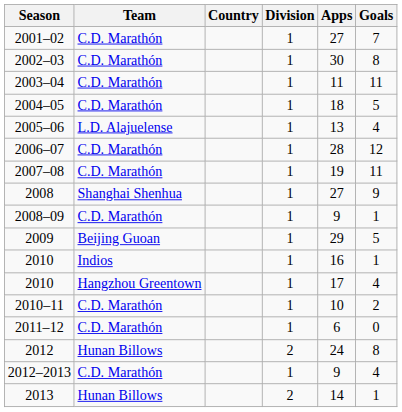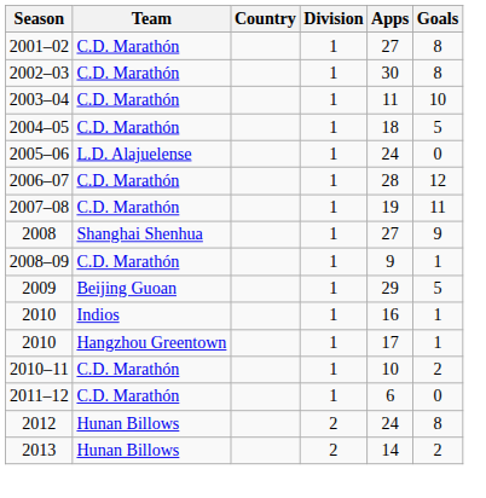 <table class="wikitable" style="text-align: center;">
 <tr>
 <th>Season</th>
 <th>Team</th>
 <th>Country</th>
 <th>Division</th>
 <th>Apps</th>
 <th>Goals</th>
 </tr>
 <tr>
 <td>2001–02</td>
 <td align="left"><a href='#'>C.D. Marathón</a></td>
 <td align="left"></td>
 <td>1</td>
 <td>27</td>
-<td>7</td>
+<td>8</td>
 </tr>
 <tr>
 <td>2002–03</td>
 <td align="left"><a href='#'>C.D. Marathón</a></td>
 <td align="left"></td>
 <td>1</td>
 <td>30</td>
 <td>8</td>
 </tr>
 <tr>
 <td>2003–04</td>
 <td align="left"><a href='#'>C.D. Marathón</a></td>
 <td align="left"></td>
 <td>1</td>
 <td>11</td>
-<td>11</td>
+<td>10</td>
 </tr>
 <tr>
 <td>2004–05</td>
 <td align="left"><a href='#'>C.D. Marathón</a></td>
 <td align="left"></td>
 <td>1</td>
 <td>18</td>
 <td>5</td>
 </tr>
 <tr>
 <td>2005–06</td>
 <td align="left"><a href='#'>L.D. Alajuelense</a></td>
 <td align="left"></td>
 <td>1</td>
-<td>13</td>
-<td>4</td>
+<td>24</td>
+<td>0</td>
 </tr>
 <tr>
 <td>2006–07</td>
 <td align="left"><a href='#'>C.D. Marathón</a></td>
 <td align="left"></td>
 <td>1</td>
 <td>28</td>
 <td>12</td>
 </tr>
 <tr>
 <td>2007–08</td>
 <td align="left"><a href='#'>C.D. Marathón</a></td>
 <td align="left"></td>
 <td>1</td>
 <td>19</td>
 <td>11</td>
 </tr>
 <tr>
 <td>2008</td>
 <td align="left"><a href='#'>Shanghai Shenhua</a></td>
 <td align="left"></td>
 <td>1</td>
 <td>27</td>
 <td>9</td>
 </tr>
 <tr>
 <td>2008–09</td>
 <td align="left"><a href='#'>C.D. Marathón</a></td>
 <td align="left"></td>
 <td>1</td>
 <td>9</td>
 <td>1</td>
 </tr>
 <tr>
 <td>2009</td>
 <td align="left"><a href='#'>Beijing Guoan</a></td>
 <td align="left"></td>
 <td>1</td>
 <td>29</td>
 <td>5</td>
 </tr>
 <tr>
 <td>2010</td>
 <td align="left"><a href='#'>Indios</a></td>
 <td align="left"></td>
 <td>1</td>
 <td>16</td>
 <td>1</td>
 </tr>
 <tr>
 <td>2010</td>
 <td align="left"><a href='#'>Hangzhou Greentown</a></td>
 <td align="left"></td>
 <td>1</td>
 <td>17</td>
-<td>4</td>
+<td>1</td>
 </tr>
 <tr>
 <td>2010–11</td>
 <td align="left"><a href='#'>C.D. Marathón</a></td>
 <td align="left"></td>
 <td>1</td>
 <td>10</td>
 <td>2</td>
 </tr>
 <tr>
 <td>2011–12</td>
 <td align="left"><a href='#'>C.D. Marathón</a></td>
 <td align="left"></td>
 <td>1</td>
 <td>6</td>
 <td>0</td>
 </tr>
 <tr>
 <td>2012</td>
 <td align="left"><a href='#'>Hunan Billows</a></td>
 <td align="left"></td>
 <td>2</td>
 <td>24</td>
 <td>8</td>
 </tr>
 <tr>
-<td>2012–2013</td>
-<td align="left"><a href='#'>C.D. Marathón</a></td>
-<td align="left"></td>
-<td>1</td>
-<td>9</td>
-<td>4</td>
-</tr>
-<tr>
 <td>2013</td>
 <td align="left"><a href='#'>Hunan Billows</a></td>
 <td align="left"></td>
 <td>2</td>
 <td>14</td>
-<td>1</td>
+<td>2</td>
 </tr>
 </table>
